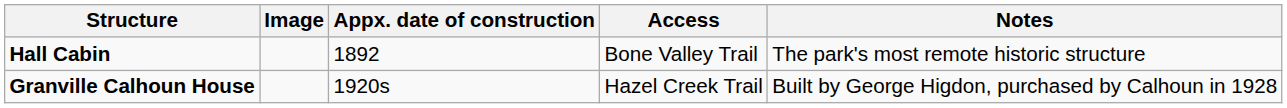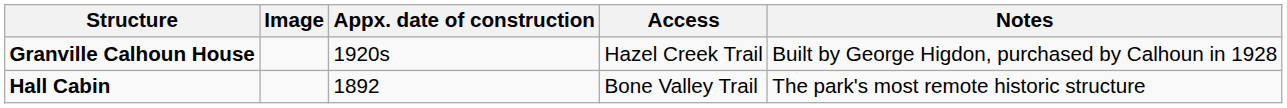 <table class="wikitable">
 <tr>
 <th>Structure</th>
 <th>Image</th>
 <th>Appx. date of construction</th>
 <th>Access</th>
 <th>Notes</th>
 </tr>
 <tr>
+<td><strong>Granville Calhoun House</strong></td>
+<td></td>
+<td>1920s</td>
+<td>Hazel Creek Trail</td>
+<td>Built by George Higdon, purchased by Calhoun in 1928</td>
+</tr>
+<tr>
 <td><strong>Hall Cabin</strong></td>
 <td></td>
 <td>1892</td>
 <td>Bone Valley Trail</td>
 <td>The park's most remote historic structure</td>
 </tr>
-<tr>
-<td><strong>Granville Calhoun House</strong></td>
-<td></td>
-<td>1920s</td>
-<td>Hazel Creek Trail</td>
-<td>Built by George Higdon, purchased by Calhoun in 1928</td>
-</tr>
 </table>
